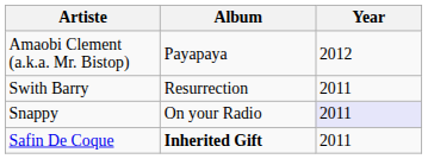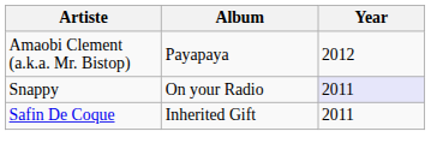 <table class="wikitable">
 <tr>
 <th style="width:9em">Artiste</th>
 <th style="width:9em">Album</th>
 <th style="width:6em">Year</th>
 </tr>
 <tr>
 <td>Amaobi Clement (a.k.a. Mr. Bistop)</td>
 <td>Payapaya</td>
 <td>2012</td>
 </tr>
 <tr>
-<td>Swith Barry</td>
-<td>Resurrection</td>
-<td>2011</td>
-</tr>
-<tr>
 <td>Snappy</td>
 <td>On your Radio</td>
 <td style="background: lavender;">2011</td>
 </tr>
 <tr>
 <td><a href='#'>Safin De Coque</a></td>
-<td><strong>Inherited Gift</strong></td>
+<td>Inherited Gift</td>
 <td>2011</td>
 </tr>
 </table>
